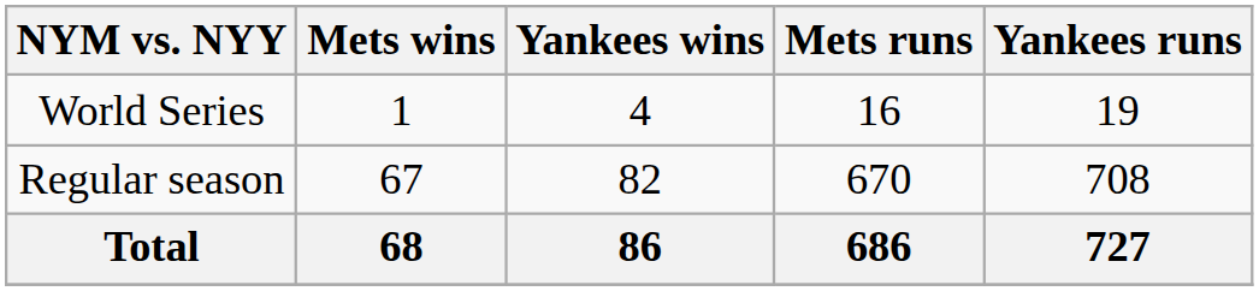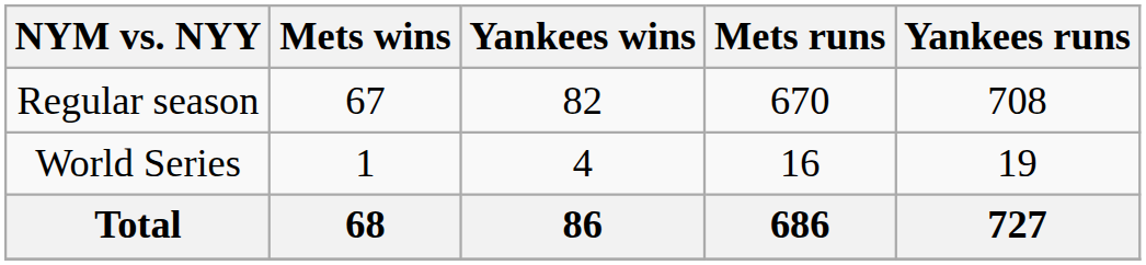 <table class="wikitable" style="text-align: center;">
 <tr>
 <th>NYM vs. NYY</th>
 <th>Mets wins</th>
 <th>Yankees wins</th>
 <th>Mets runs</th>
 <th>Yankees runs</th>
 </tr>
 <tr>
+<td>Regular season</td>
+<td>67</td>
+<td>82</td>
+<td>670</td>
+<td>708</td>
+</tr>
+<tr>
 <td>World Series</td>
 <td>1</td>
 <td>4</td>
 <td>16</td>
 <td>19</td>
-</tr>
-<tr>
-<td>Regular season</td>
-<td>67</td>
-<td>82</td>
-<td>670</td>
-<td>708</td>
 </tr>
 <tr>
 <th>Total</th>
 <th>68</th>
 <th>86</th>
 <th>686</th>
 <th>727</th>
 </tr>
 <tr>
 </tr>
 </table>
